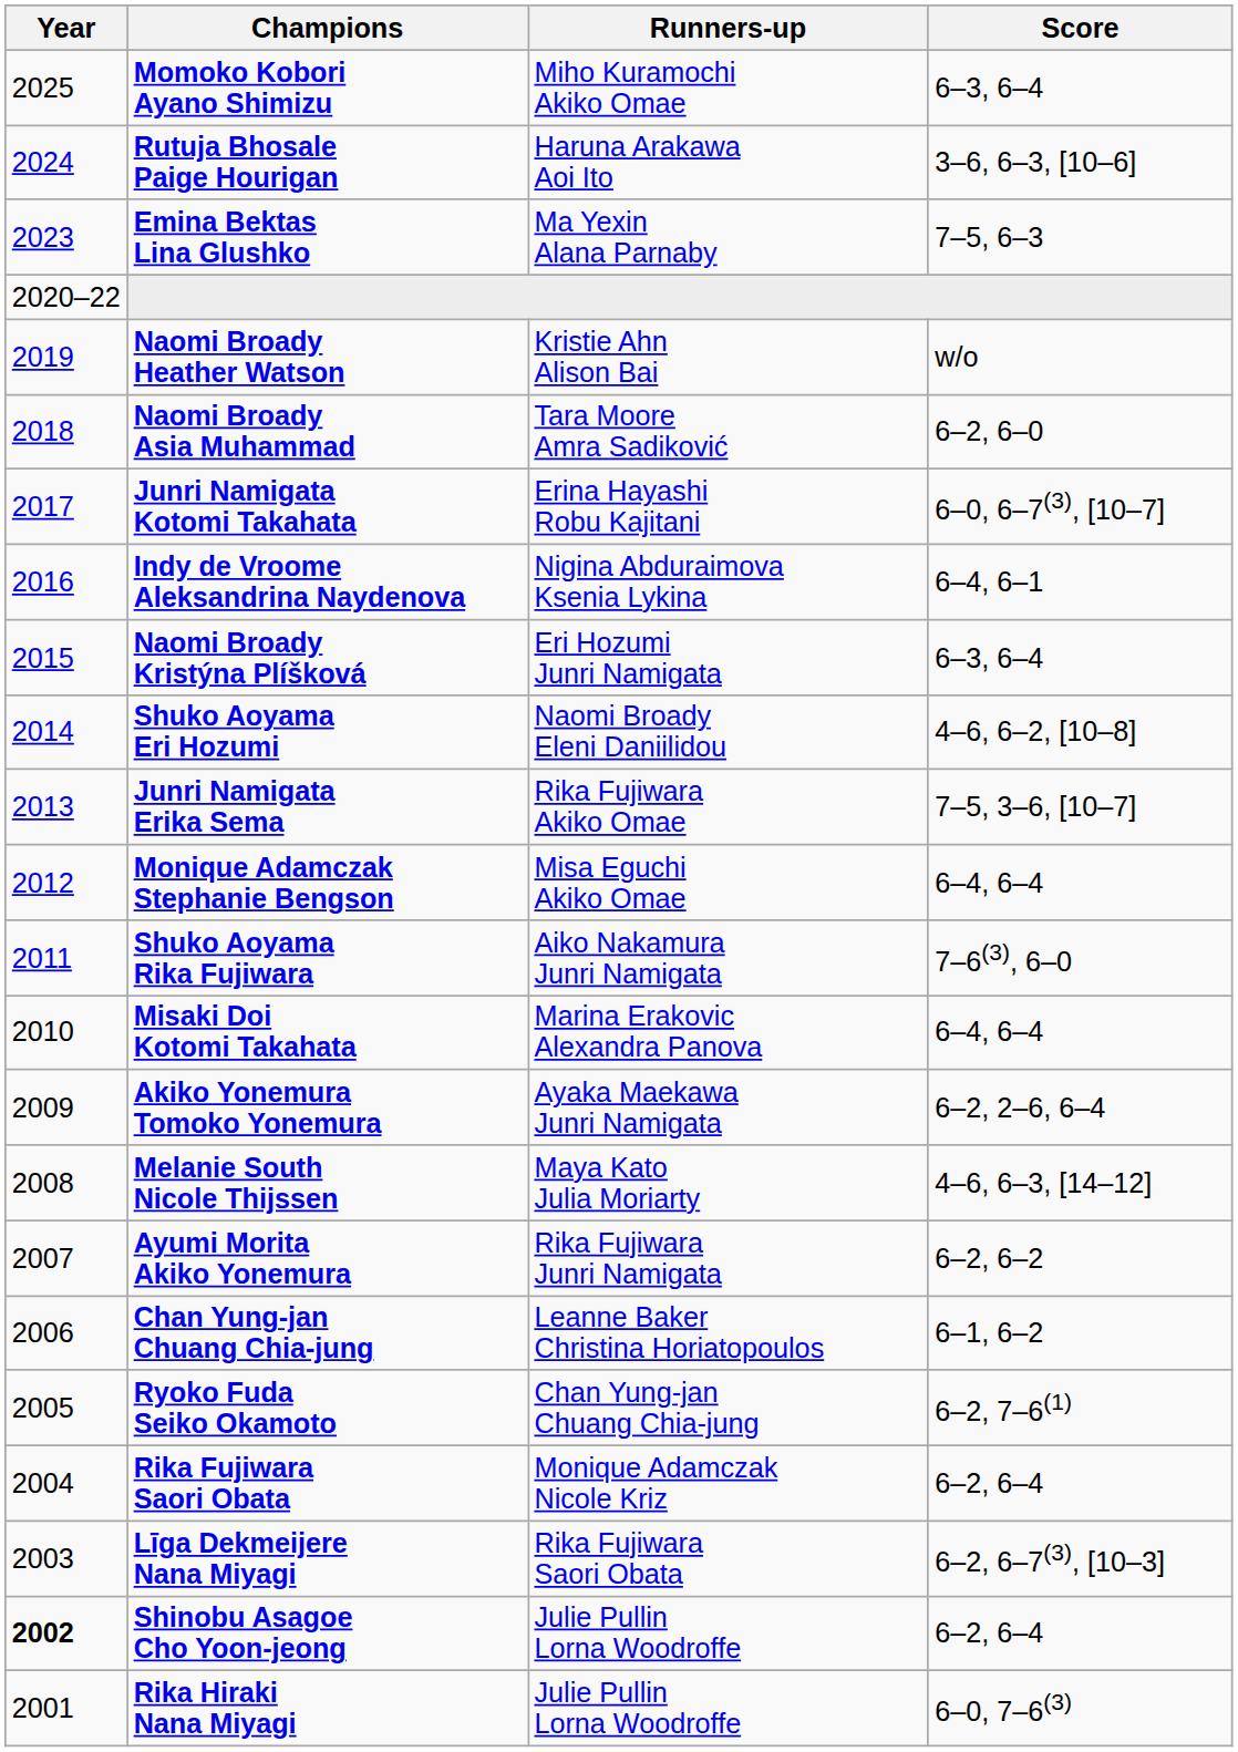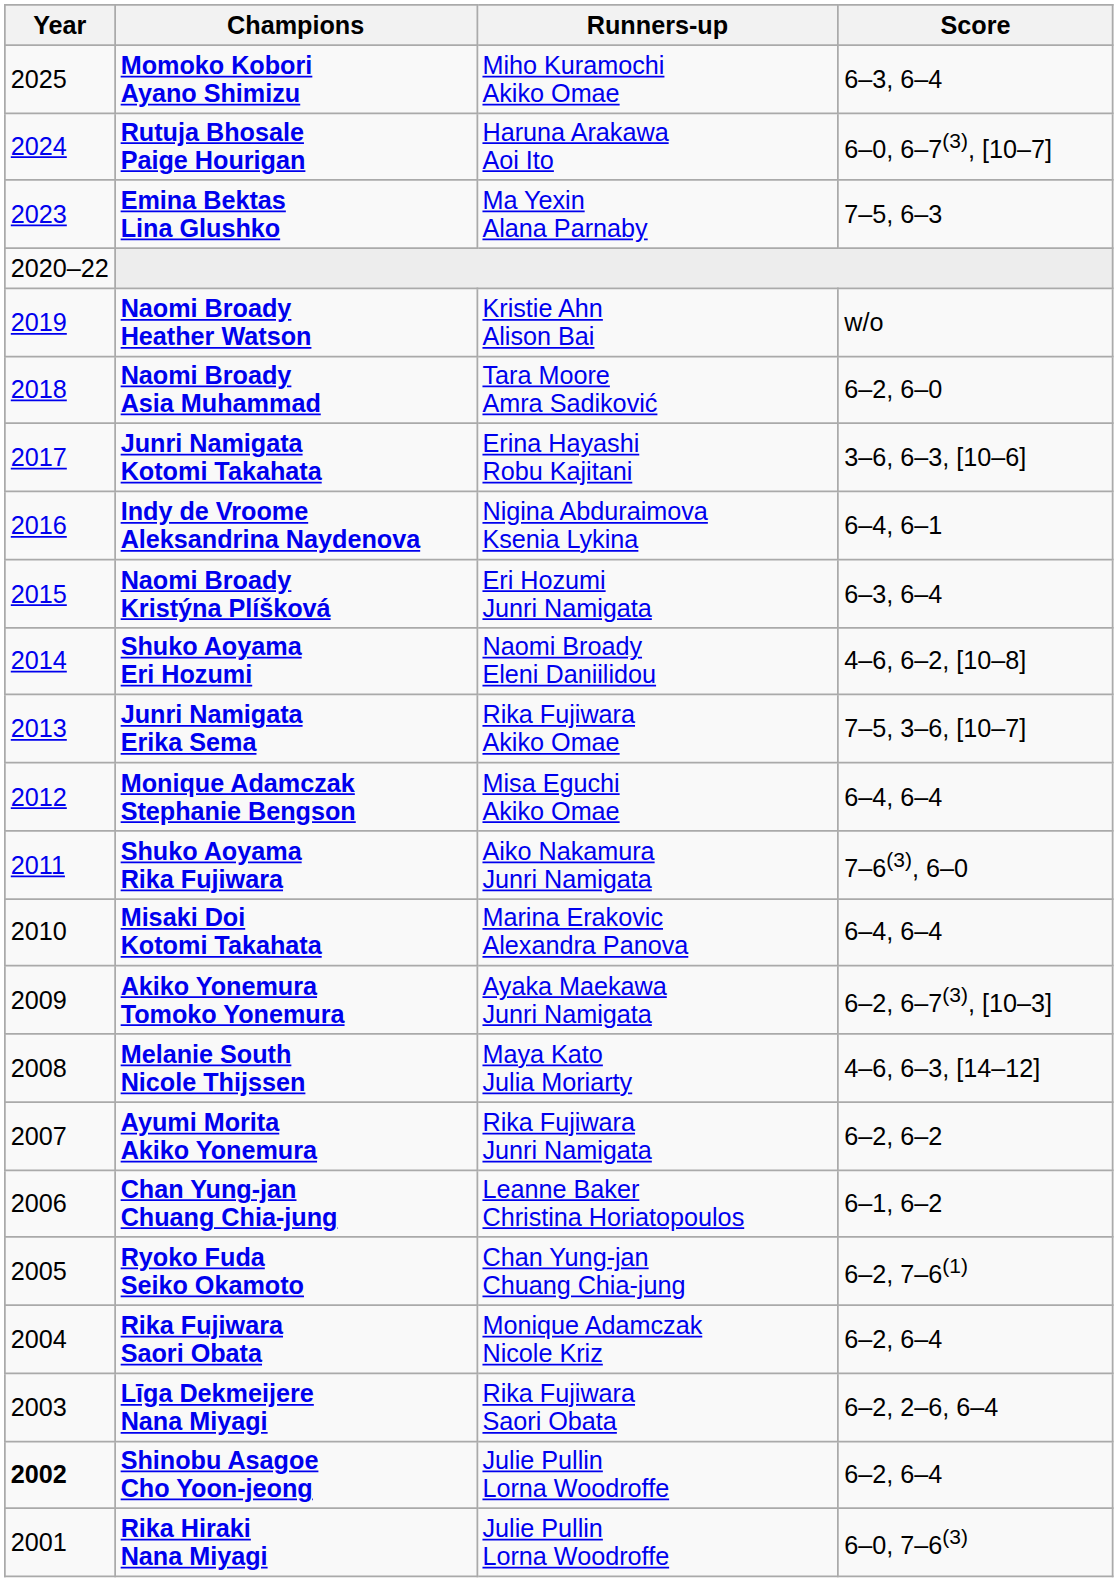 <table class="wikitable" style="font-size:90%">
 <tr>
 <th>Year</th>
 <th width="200">Champions</th>
 <th width="200">Runners-up</th>
 <th width="150">Score</th>
 </tr>
 <tr>
 <td>2025</td>
 <td> <strong><a href='#'>Momoko Kobori</a></strong> <br>  <strong><a href='#'>Ayano Shimizu</a></strong></td>
 <td> <a href='#'>Miho Kuramochi</a> <br>  <a href='#'>Akiko Omae</a></td>
 <td>6–3, 6–4</td>
 </tr>
 <tr>
 <td><a href='#'>2024</a></td>
 <td> <strong><a href='#'>Rutuja Bhosale</a></strong> <br>  <strong><a href='#'>Paige Hourigan</a></strong></td>
 <td> <a href='#'>Haruna Arakawa</a> <br>  <a href='#'>Aoi Ito</a></td>
-<td>3–6, 6–3, [10–6]</td>
+<td>6–0, 6–7<sup>(3)</sup>, [10–7]</td>
 </tr>
 <tr>
 <td><a href='#'>2023</a></td>
 <td> <strong><a href='#'>Emina Bektas</a></strong> <br>  <strong><a href='#'>Lina Glushko</a></strong></td>
 <td> <a href='#'>Ma Yexin</a> <br>  <a href='#'>Alana Parnaby</a></td>
 <td>7–5, 6–3</td>
 </tr>
 <tr>
 <td>2020–22</td>
 <td colspan=3 bgcolor="#ededed"></td>
 </tr>
 <tr>
 <td><a href='#'>2019</a></td>
 <td> <strong><a href='#'>Naomi Broady</a></strong> <br>  <strong><a href='#'>Heather Watson</a></strong></td>
 <td> <a href='#'>Kristie Ahn</a> <br>  <a href='#'>Alison Bai</a></td>
 <td>w/o</td>
 </tr>
 <tr>
 <td><a href='#'>2018</a></td>
 <td> <strong><a href='#'>Naomi Broady</a></strong> <br>  <strong><a href='#'>Asia Muhammad</a></strong></td>
 <td> <a href='#'>Tara Moore</a> <br>  <a href='#'>Amra Sadiković</a></td>
 <td>6–2, 6–0</td>
 </tr>
 <tr>
 <td><a href='#'>2017</a></td>
 <td> <strong><a href='#'>Junri Namigata</a></strong> <br>  <strong><a href='#'>Kotomi Takahata</a></strong></td>
 <td> <a href='#'>Erina Hayashi</a> <br>  <a href='#'>Robu Kajitani</a></td>
-<td>6–0, 6–7<sup>(3)</sup>, [10–7]</td>
+<td>3–6, 6–3, [10–6]</td>
 </tr>
 <tr>
 <td><a href='#'>2016</a></td>
 <td> <strong><a href='#'>Indy de Vroome</a> <br>  <a href='#'>Aleksandrina Naydenova</a></strong></td>
 <td> <a href='#'>Nigina Abduraimova</a> <br>  <a href='#'>Ksenia Lykina</a></td>
 <td>6–4, 6–1</td>
 </tr>
 <tr>
 <td><a href='#'>2015</a></td>
 <td> <strong><a href='#'>Naomi Broady</a> <br>  <a href='#'>Kristýna Plíšková</a></strong></td>
 <td> <a href='#'>Eri Hozumi</a> <br>  <a href='#'>Junri Namigata</a></td>
 <td>6–3, 6–4</td>
 </tr>
 <tr>
 <td><a href='#'>2014</a></td>
 <td> <strong><a href='#'>Shuko Aoyama</a> <br>  <a href='#'>Eri Hozumi</a></strong></td>
 <td> <a href='#'>Naomi Broady</a> <br>  <a href='#'>Eleni Daniilidou</a></td>
 <td>4–6, 6–2, [10–8]</td>
 </tr>
 <tr>
 <td><a href='#'>2013</a></td>
 <td> <strong><a href='#'>Junri Namigata</a> <br>  <a href='#'>Erika Sema</a></strong></td>
 <td> <a href='#'>Rika Fujiwara</a> <br>  <a href='#'>Akiko Omae</a></td>
 <td>7–5, 3–6, [10–7]</td>
 </tr>
 <tr>
 <td><a href='#'>2012</a></td>
 <td> <strong><a href='#'>Monique Adamczak</a> <br>  <a href='#'>Stephanie Bengson</a></strong></td>
 <td> <a href='#'>Misa Eguchi</a> <br>  <a href='#'>Akiko Omae</a></td>
 <td>6–4, 6–4</td>
 </tr>
 <tr>
 <td><a href='#'>2011</a></td>
 <td> <strong><a href='#'>Shuko Aoyama</a> <br>  <a href='#'>Rika Fujiwara</a></strong></td>
 <td> <a href='#'>Aiko Nakamura</a> <br>  <a href='#'>Junri Namigata</a></td>
 <td>7–6<sup>(3)</sup>, 6–0</td>
 </tr>
 <tr>
 <td>2010</td>
 <td> <strong><a href='#'>Misaki Doi</a> <br>  <a href='#'>Kotomi Takahata</a></strong></td>
 <td> <a href='#'>Marina Erakovic</a> <br>  <a href='#'>Alexandra Panova</a></td>
 <td>6–4, 6–4</td>
 </tr>
 <tr>
 <td>2009</td>
 <td> <strong><a href='#'>Akiko Yonemura</a> <br>  <a href='#'>Tomoko Yonemura</a></strong></td>
 <td> <a href='#'>Ayaka Maekawa</a> <br>  <a href='#'>Junri Namigata</a></td>
-<td>6–2, 2–6, 6–4</td>
+<td>6–2, 6–7<sup>(3)</sup>, [10–3]</td>
 </tr>
 <tr>
 <td>2008</td>
 <td> <strong><a href='#'>Melanie South</a> <br>  <a href='#'>Nicole Thijssen</a></strong></td>
 <td> <a href='#'>Maya Kato</a> <br>  <a href='#'>Julia Moriarty</a></td>
 <td>4–6, 6–3, [14–12]</td>
 </tr>
 <tr>
 <td>2007</td>
 <td> <strong><a href='#'>Ayumi Morita</a> <br>  <a href='#'>Akiko Yonemura</a></strong></td>
 <td> <a href='#'>Rika Fujiwara</a> <br>  <a href='#'>Junri Namigata</a></td>
 <td>6–2, 6–2</td>
 </tr>
 <tr>
 <td>2006</td>
 <td> <strong><a href='#'>Chan Yung-jan</a> <br>  <a href='#'>Chuang Chia-jung</a></strong></td>
 <td> <a href='#'>Leanne Baker</a> <br>  <a href='#'>Christina Horiatopoulos</a></td>
 <td>6–1, 6–2</td>
 </tr>
 <tr>
 <td>2005</td>
 <td> <strong><a href='#'>Ryoko Fuda</a> <br>  <a href='#'>Seiko Okamoto</a></strong></td>
 <td> <a href='#'>Chan Yung-jan</a> <br>  <a href='#'>Chuang Chia-jung</a></td>
 <td>6–2, 7–6<sup>(1)</sup></td>
 </tr>
 <tr>
 <td>2004</td>
 <td> <strong><a href='#'>Rika Fujiwara</a> <br>  <a href='#'>Saori Obata</a></strong></td>
 <td> <a href='#'>Monique Adamczak</a> <br>  <a href='#'>Nicole Kriz</a></td>
 <td>6–2, 6–4</td>
 </tr>
 <tr>
 <td>2003</td>
 <td> <strong><a href='#'>Līga Dekmeijere</a> <br>  <a href='#'>Nana Miyagi</a></strong></td>
 <td> <a href='#'>Rika Fujiwara</a> <br>  <a href='#'>Saori Obata</a></td>
-<td>6–2, 6–7<sup>(3)</sup>, [10–3]</td>
+<td>6–2, 2–6, 6–4</td>
 </tr>
 <tr>
 <td><strong>2002</strong></td>
 <td> <strong><a href='#'>Shinobu Asagoe</a> <br>  <a href='#'>Cho Yoon-jeong</a></strong></td>
 <td> <a href='#'>Julie Pullin</a> <br>  <a href='#'>Lorna Woodroffe</a></td>
 <td>6–2, 6–4</td>
 </tr>
 <tr>
 <td>2001</td>
 <td> <strong><a href='#'>Rika Hiraki</a> <br>  <a href='#'>Nana Miyagi</a></strong></td>
 <td> <a href='#'>Julie Pullin</a> <br>  <a href='#'>Lorna Woodroffe</a></td>
 <td>6–0, 7–6<sup>(3)</sup></td>
 </tr>
 </table>
